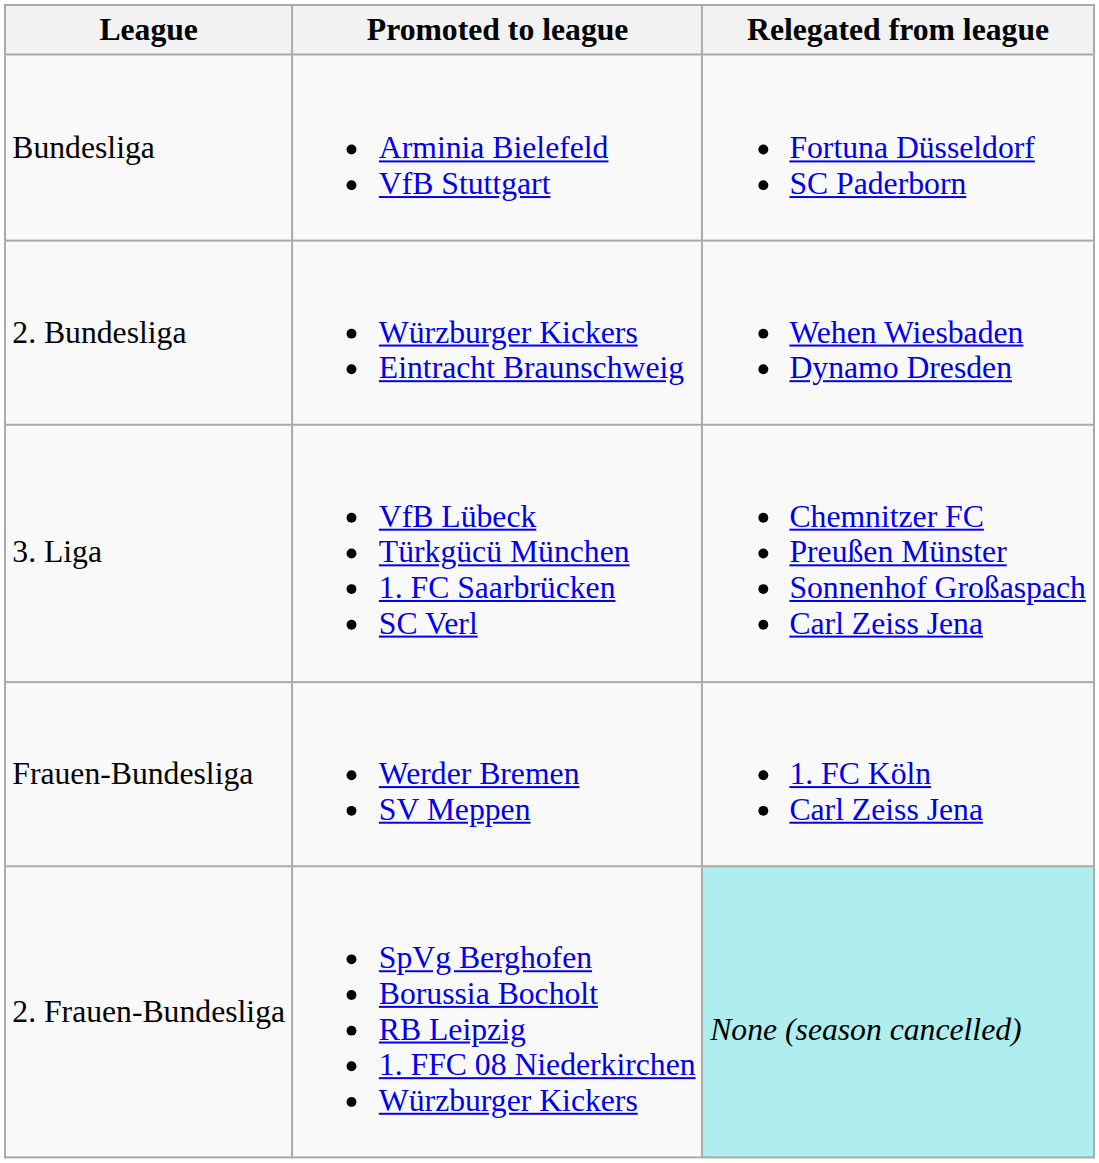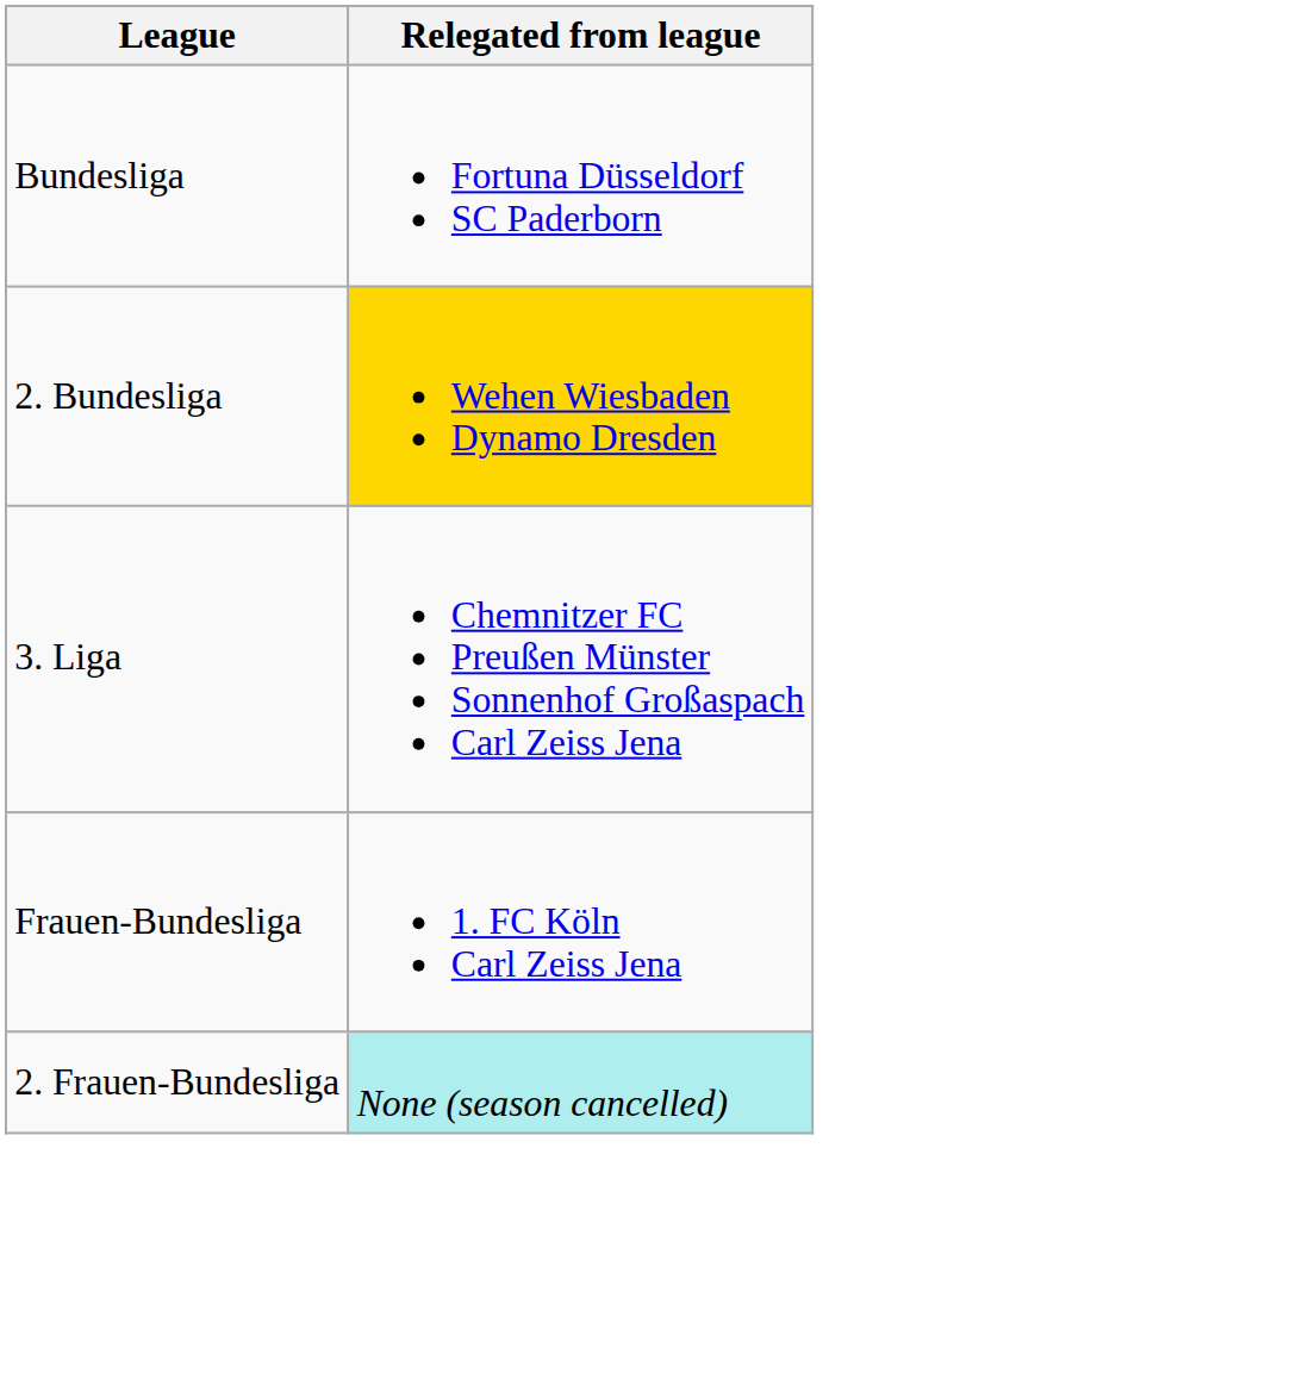 <table class="wikitable">
 <tr>
 <th>League</th>
-<th>Promoted to league</th>
 <th>Relegated from league</th>
 </tr>
 <tr>
 <td>Bundesliga</td>
-<td><br><ul><li><a href='#'>Arminia Bielefeld</a></li><li><a href='#'>VfB Stuttgart</a></li></ul></td>
 <td><br><ul><li><a href='#'>Fortuna Düsseldorf</a></li><li><a href='#'>SC Paderborn</a></li></ul></td>
 </tr>
 <tr>
 <td>2. Bundesliga</td>
-<td><br><ul><li><a href='#'>Würzburger Kickers</a></li><li><a href='#'>Eintracht Braunschweig</a></li></ul></td>
-<td><br><ul><li><a href='#'>Wehen Wiesbaden</a></li><li><a href='#'>Dynamo Dresden</a></li></ul></td>
+<td style="background: gold;"><br><ul><li><a href='#'>Wehen Wiesbaden</a></li><li><a href='#'>Dynamo Dresden</a></li></ul></td>
 </tr>
 <tr>
 <td>3. Liga</td>
-<td><br><ul><li><a href='#'>VfB Lübeck</a></li><li><a href='#'>Türkgücü München</a></li><li><a href='#'>1. FC Saarbrücken</a></li><li><a href='#'>SC Verl</a></li></ul></td>
 <td><br><ul><li><a href='#'>Chemnitzer FC</a></li><li><a href='#'>Preußen Münster</a></li><li><a href='#'>Sonnenhof Großaspach</a></li><li><a href='#'>Carl Zeiss Jena</a></li></ul></td>
 </tr>
 <tr>
 <td>Frauen-Bundesliga</td>
-<td><br><ul><li><a href='#'>Werder Bremen</a></li><li><a href='#'>SV Meppen</a></li></ul></td>
 <td><br><ul><li><a href='#'>1. FC Köln</a></li><li><a href='#'>Carl Zeiss Jena</a></li></ul></td>
 </tr>
 <tr>
 <td>2. Frauen-Bundesliga</td>
-<td><br><ul><li><a href='#'>SpVg Berghofen</a></li><li><a href='#'>Borussia Bocholt</a></li><li><a href='#'>RB Leipzig</a></li><li><a href='#'>1. FFC 08 Niederkirchen</a></li><li><a href='#'>Würzburger Kickers</a></li></ul></td>
 <td style="background: paleturquoise;"><br><em>None (season cancelled)</em></td>
 </tr>
 </table>
